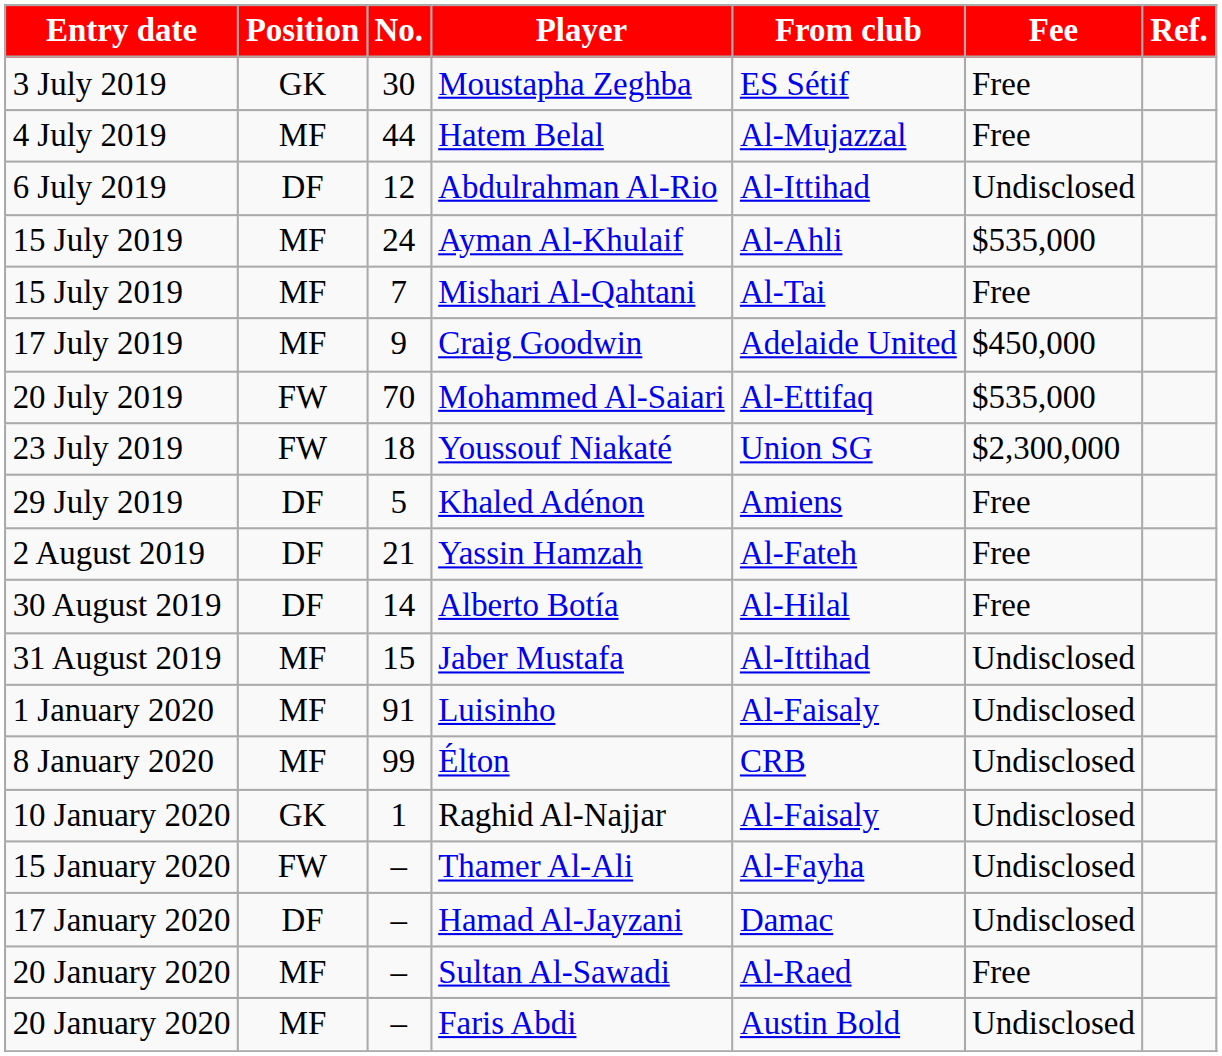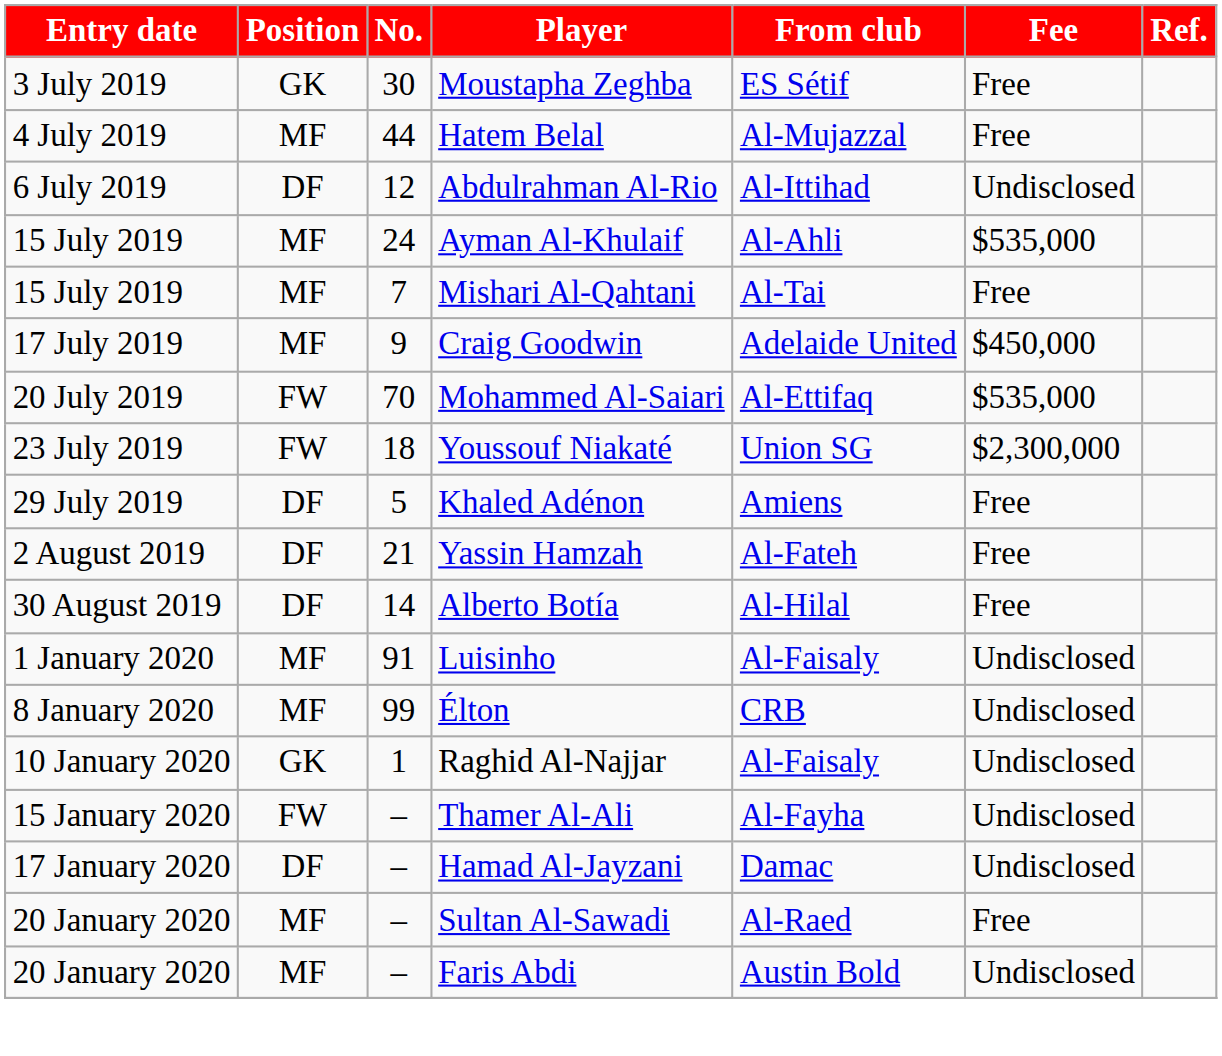 <table class="wikitable sortable">
 <tr>
 <th style="background:red; color:white;">Entry date</th>
 <th style="background:red; color:white;">Position</th>
 <th style="background:red; color:white;">No.</th>
 <th style="background:red; color:white;">Player</th>
 <th style="background:red; color:white;">From club</th>
 <th style="background:red; color:white;">Fee</th>
 <th style="background:red; color:white;">Ref.</th>
 </tr>
 <tr>
 <td>3 July 2019</td>
 <td style="text-align:center;">GK</td>
 <td style="text-align:center;">30</td>
 <td style="text-align:left;"> <a href='#'>Moustapha Zeghba</a></td>
 <td style="text-align:left;"> <a href='#'>ES Sétif</a></td>
 <td>Free</td>
 <td></td>
 </tr>
 <tr>
 <td>4 July 2019</td>
 <td style="text-align:center;">MF</td>
 <td style="text-align:center;">44</td>
 <td style="text-align:left;"> <a href='#'>Hatem Belal</a></td>
 <td style="text-align:left;"> <a href='#'>Al-Mujazzal</a></td>
 <td>Free</td>
 <td></td>
 </tr>
 <tr>
 <td>6 July 2019</td>
 <td style="text-align:center;">DF</td>
 <td style="text-align:center;">12</td>
 <td style="text-align:left;"> <a href='#'>Abdulrahman Al-Rio</a></td>
 <td style="text-align:left;"> <a href='#'>Al-Ittihad</a></td>
 <td>Undisclosed</td>
 <td></td>
 </tr>
 <tr>
 <td>15 July 2019</td>
 <td style="text-align:center;">MF</td>
 <td style="text-align:center;">24</td>
 <td style="text-align:left;"> <a href='#'>Ayman Al-Khulaif</a></td>
 <td style="text-align:left;"> <a href='#'>Al-Ahli</a></td>
 <td>$535,000</td>
 <td></td>
 </tr>
 <tr>
 <td>15 July 2019</td>
 <td style="text-align:center;">MF</td>
 <td style="text-align:center;">7</td>
 <td style="text-align:left;"> <a href='#'>Mishari Al-Qahtani</a></td>
 <td style="text-align:left;"> <a href='#'>Al-Tai</a></td>
 <td>Free</td>
 <td></td>
 </tr>
 <tr>
 <td>17 July 2019</td>
 <td style="text-align:center;">MF</td>
 <td style="text-align:center;">9</td>
 <td style="text-align:left;"> <a href='#'>Craig Goodwin</a></td>
 <td style="text-align:left;"> <a href='#'>Adelaide United</a></td>
 <td>$450,000</td>
 <td></td>
 </tr>
 <tr>
 <td>20 July 2019</td>
 <td style="text-align:center;">FW</td>
 <td style="text-align:center;">70</td>
 <td style="text-align:left;"> <a href='#'>Mohammed Al-Saiari</a></td>
 <td style="text-align:left;"> <a href='#'>Al-Ettifaq</a></td>
 <td>$535,000</td>
 <td></td>
 </tr>
 <tr>
 <td>23 July 2019</td>
 <td style="text-align:center;">FW</td>
 <td style="text-align:center;">18</td>
 <td style="text-align:left;"> <a href='#'>Youssouf Niakaté</a></td>
 <td style="text-align:left;"> <a href='#'>Union SG</a></td>
 <td>$2,300,000</td>
 <td></td>
 </tr>
 <tr>
 <td>29 July 2019</td>
 <td style="text-align:center;">DF</td>
 <td style="text-align:center;">5</td>
 <td style="text-align:left;"> <a href='#'>Khaled Adénon</a></td>
 <td style="text-align:left;"> <a href='#'>Amiens</a></td>
 <td>Free</td>
 <td></td>
 </tr>
 <tr>
 <td>2 August 2019</td>
 <td style="text-align:center;">DF</td>
 <td style="text-align:center;">21</td>
 <td style="text-align:left;"> <a href='#'>Yassin Hamzah</a></td>
 <td style="text-align:left;"> <a href='#'>Al-Fateh</a></td>
 <td>Free</td>
 <td></td>
 </tr>
 <tr>
 <td>30 August 2019</td>
 <td style="text-align:center;">DF</td>
 <td style="text-align:center;">14</td>
 <td style="text-align:left;"> <a href='#'>Alberto Botía</a></td>
 <td style="text-align:left;"> <a href='#'>Al-Hilal</a></td>
 <td>Free</td>
 <td></td>
 </tr>
 <tr>
-<td>31 August 2019</td>
-<td style="text-align:center;">MF</td>
-<td style="text-align:center;">15</td>
-<td style="text-align:left;"> <a href='#'>Jaber Mustafa</a></td>
-<td style="text-align:left;"> <a href='#'>Al-Ittihad</a></td>
-<td>Undisclosed</td>
-<td></td>
-</tr>
-<tr>
 <td>1 January 2020</td>
 <td style="text-align:center;">MF</td>
 <td style="text-align:center;">91</td>
 <td style="text-align:left;"> <a href='#'>Luisinho</a></td>
 <td style="text-align:left;"> <a href='#'>Al-Faisaly</a></td>
 <td>Undisclosed</td>
 <td></td>
 </tr>
 <tr>
 <td>8 January 2020</td>
 <td style="text-align:center;">MF</td>
 <td style="text-align:center;">99</td>
 <td style="text-align:left;"> <a href='#'>Élton</a></td>
 <td style="text-align:left;"> <a href='#'>CRB</a></td>
 <td>Undisclosed</td>
 <td></td>
 </tr>
 <tr>
 <td>10 January 2020</td>
 <td style="text-align:center;">GK</td>
 <td style="text-align:center;">1</td>
 <td style="text-align:left;"> Raghid Al-Najjar</td>
 <td style="text-align:left;"> <a href='#'>Al-Faisaly</a></td>
 <td>Undisclosed</td>
 <td></td>
 </tr>
 <tr>
 <td>15 January 2020</td>
 <td style="text-align:center;">FW</td>
 <td style="text-align:center;">–</td>
 <td style="text-align:left;"> <a href='#'>Thamer Al-Ali</a></td>
 <td style="text-align:left;"> <a href='#'>Al-Fayha</a></td>
 <td>Undisclosed</td>
 <td></td>
 </tr>
 <tr>
 <td>17 January 2020</td>
 <td style="text-align:center;">DF</td>
 <td style="text-align:center;">–</td>
 <td style="text-align:left;"> <a href='#'>Hamad Al-Jayzani</a></td>
 <td style="text-align:left;"> <a href='#'>Damac</a></td>
 <td>Undisclosed</td>
 <td></td>
 </tr>
 <tr>
 <td>20 January 2020</td>
 <td style="text-align:center;">MF</td>
 <td style="text-align:center;">–</td>
 <td style="text-align:left;"> <a href='#'>Sultan Al-Sawadi</a></td>
 <td style="text-align:left;"> <a href='#'>Al-Raed</a></td>
 <td>Free</td>
 <td></td>
 </tr>
 <tr>
 <td>20 January 2020</td>
 <td style="text-align:center;">MF</td>
 <td style="text-align:center;">–</td>
 <td style="text-align:left;"> <a href='#'>Faris Abdi</a></td>
 <td style="text-align:left;"> <a href='#'>Austin Bold</a></td>
 <td>Undisclosed</td>
 <td></td>
 </tr>
 <tr>
 </tr>
 </table>
